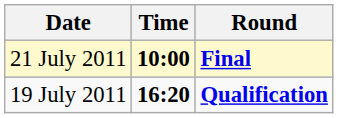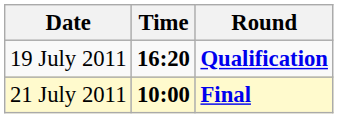 <table class="wikitable">
 <tr>
 <th>Date</th>
 <th>Time</th>
 <th>Round</th>
 </tr>
+<tr>
+<td>19 July 2011</td>
+<td><strong>16:20</strong></td>
+<td><strong><a href='#'>Qualification</a></strong></td>
+</tr>
 <tr style=background:lemonchiffon>
 <td>21 July 2011</td>
 <td><strong>10:00</strong></td>
 <td><strong><a href='#'>Final</a></strong></td>
 </tr>
-<tr>
-<td>19 July 2011</td>
-<td><strong>16:20</strong></td>
-<td><strong><a href='#'>Qualification</a></strong></td>
-</tr>
 </table>
